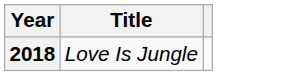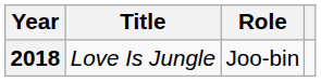 <table class="wikitable plainrowheaders">
 <tr>
 <th scope="col">Year</th>
 <th scope="col">Title</th>
+<th scope="col">Role</th>
 <th scope="col" class="unsortable"></th>
 </tr>
 <tr>
 <th scope="row">2018</th>
 <td><em>Love Is Jungle</em></td>
+<td>Joo-bin</td>
 <td style="text-align:center"></td>
 </tr>
 </table>
